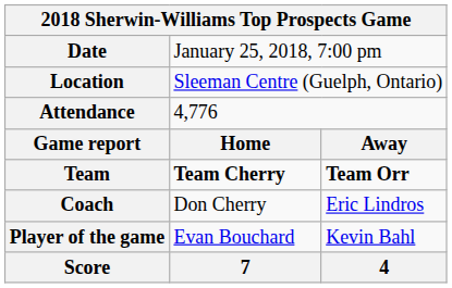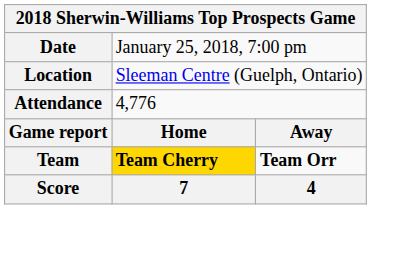 <table class="wikitable">
 <tr>
 <th colspan="3">2018 Sherwin-Williams Top Prospects Game</th>
 </tr>
 <tr>
 <th>Date</th>
 <td colspan="2">January 25, 2018, 7:00 pm</td>
 </tr>
 <tr>
 <th>Location</th>
 <td colspan="2"><a href='#'>Sleeman Centre</a> (Guelph, Ontario)</td>
 </tr>
 <tr>
 <th>Attendance</th>
 <td colspan="2">4,776</td>
 </tr>
 <tr>
 <th>Game report</th>
 <th>Home</th>
 <th>Away</th>
 </tr>
 <tr>
 <th>Team</th>
-<td><strong>Team Cherry</strong></td>
+<td style="background: gold;"><strong>Team Cherry</strong></td>
 <td><strong>Team Orr</strong></td>
-</tr>
-<tr>
-<th>Coach</th>
-<td>Don Cherry</td>
-<td><a href='#'>Eric Lindros</a></td>
-</tr>
-<tr>
-<th>Player of the game</th>
-<td><a href='#'>Evan Bouchard</a></td>
-<td><a href='#'>Kevin Bahl</a></td>
 </tr>
 <tr>
 <th>Score</th>
 <th>7</th>
 <th>4</th>
 </tr>
 </table>
